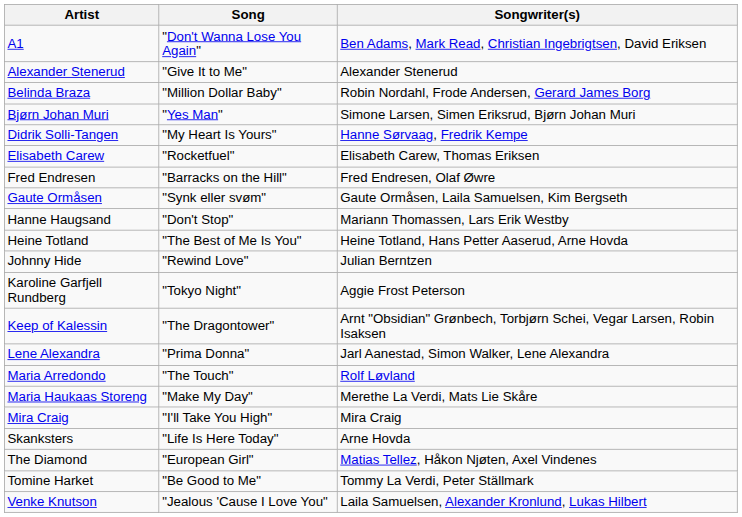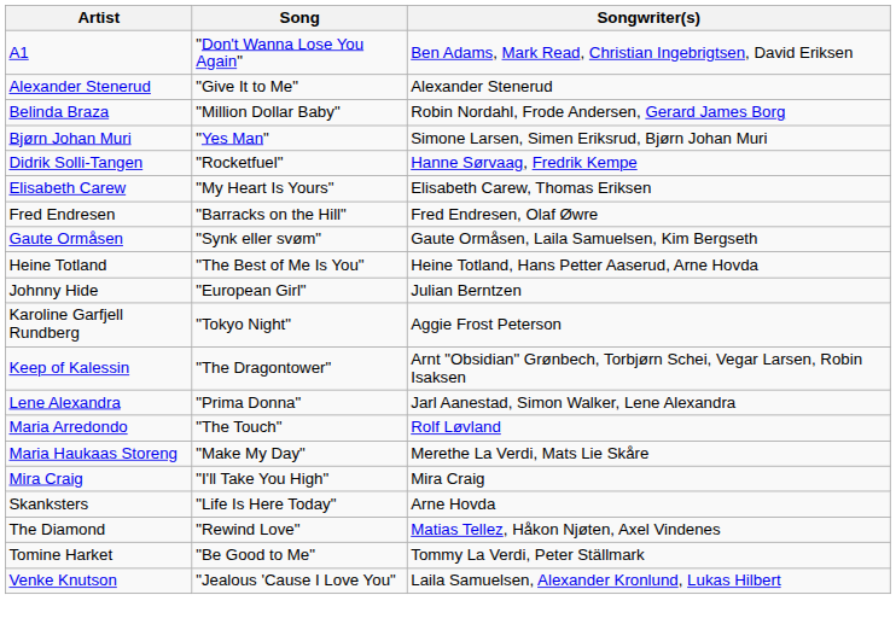 <table class="sortable wikitable" style="margin: 1em auto 1em auto; text-align:left">
 <tr>
 <th>Artist</th>
 <th>Song</th>
 <th>Songwriter(s)</th>
 </tr>
 <tr>
 <td><a href='#'>A1</a></td>
 <td>"<a href='#'>Don't Wanna Lose You Again</a>"</td>
 <td><a href='#'>Ben Adams</a>, <a href='#'>Mark Read</a>, <a href='#'>Christian Ingebrigtsen</a>, David Eriksen</td>
 </tr>
 <tr>
 <td><a href='#'>Alexander Stenerud</a></td>
 <td>"Give It to Me"</td>
 <td>Alexander Stenerud</td>
 </tr>
 <tr>
 <td><a href='#'>Belinda Braza</a></td>
 <td>"Million Dollar Baby"</td>
 <td>Robin Nordahl, Frode Andersen, <a href='#'>Gerard James Borg</a></td>
 </tr>
 <tr>
 <td><a href='#'>Bjørn Johan Muri</a></td>
 <td>"<a href='#'>Yes Man</a>"</td>
 <td>Simone Larsen, Simen Eriksrud, Bjørn Johan Muri</td>
 </tr>
 <tr>
 <td><a href='#'>Didrik Solli-Tangen</a></td>
-<td>"My Heart Is Yours"</td>
+<td>"Rocketfuel"</td>
 <td><a href='#'>Hanne Sørvaag</a>, <a href='#'>Fredrik Kempe</a></td>
 </tr>
 <tr>
 <td><a href='#'>Elisabeth Carew</a></td>
-<td>"Rocketfuel"</td>
+<td>"My Heart Is Yours"</td>
 <td>Elisabeth Carew, Thomas Eriksen</td>
 </tr>
 <tr>
 <td>Fred Endresen</td>
 <td>"Barracks on the Hill"</td>
 <td>Fred Endresen, Olaf Øwre</td>
 </tr>
 <tr>
 <td><a href='#'>Gaute Ormåsen</a></td>
 <td>"Synk eller svøm"</td>
 <td>Gaute Ormåsen, Laila Samuelsen, Kim Bergseth</td>
 </tr>
 <tr>
-<td>Hanne Haugsand</td>
-<td>"Don't Stop"</td>
-<td>Mariann Thomassen, Lars Erik Westby</td>
-</tr>
-<tr>
 <td>Heine Totland</td>
 <td>"The Best of Me Is You"</td>
 <td>Heine Totland, Hans Petter Aaserud, Arne Hovda</td>
 </tr>
 <tr>
 <td>Johnny Hide</td>
-<td>"Rewind Love"</td>
+<td>"European Girl"</td>
 <td>Julian Berntzen</td>
 </tr>
 <tr>
 <td>Karoline Garfjell Rundberg</td>
 <td>"Tokyo Night"</td>
 <td>Aggie Frost Peterson</td>
 </tr>
 <tr>
 <td><a href='#'>Keep of Kalessin</a></td>
 <td>"The Dragontower"</td>
 <td>Arnt "Obsidian" Grønbech, Torbjørn Schei, Vegar Larsen, Robin Isaksen</td>
 </tr>
 <tr>
 <td><a href='#'>Lene Alexandra</a></td>
 <td>"Prima Donna"</td>
 <td>Jarl Aanestad, Simon Walker, Lene Alexandra</td>
 </tr>
 <tr>
 <td><a href='#'>Maria Arredondo</a></td>
 <td>"The Touch"</td>
 <td><a href='#'>Rolf Løvland</a></td>
 </tr>
 <tr>
 <td><a href='#'>Maria Haukaas Storeng</a></td>
 <td>"Make My Day"</td>
 <td>Merethe La Verdi, Mats Lie Skåre</td>
 </tr>
 <tr>
 <td><a href='#'>Mira Craig</a></td>
 <td>"I'll Take You High"</td>
 <td>Mira Craig</td>
 </tr>
 <tr>
 <td>Skanksters</td>
 <td>"Life Is Here Today"</td>
 <td>Arne Hovda</td>
 </tr>
 <tr>
 <td>The Diamond</td>
-<td>"European Girl"</td>
+<td>"Rewind Love"</td>
 <td><a href='#'>Matias Tellez</a>, Håkon Njøten, Axel Vindenes</td>
 </tr>
 <tr>
 <td>Tomine Harket</td>
 <td>"Be Good to Me"</td>
 <td>Tommy La Verdi, Peter Ställmark</td>
 </tr>
 <tr>
 <td><a href='#'>Venke Knutson</a></td>
 <td>"Jealous 'Cause I Love You"</td>
 <td>Laila Samuelsen, <a href='#'>Alexander Kronlund</a>, <a href='#'>Lukas Hilbert</a></td>
 </tr>
 </table>
